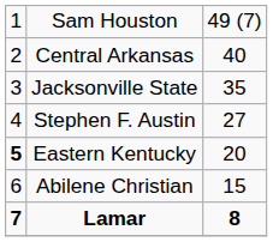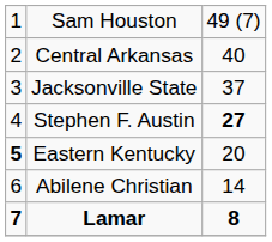 <table class="wikitable">
 <tr align="center">
 <td>1</td>
 <td>Sam Houston</td>
 <td>49 (7)</td>
 </tr>
 <tr align="center">
 <td>2</td>
 <td>Central Arkansas</td>
 <td>40</td>
 </tr>
 <tr align="center">
 <td>3</td>
 <td>Jacksonville State</td>
-<td>35</td>
+<td>37</td>
 </tr>
 <tr align="center">
 <td>4</td>
 <td>Stephen F. Austin</td>
-<td>27</td>
+<td><strong>27</strong></td>
 </tr>
 <tr align="center">
 <td><strong>5</strong></td>
 <td>Eastern Kentucky</td>
 <td>20</td>
 </tr>
 <tr align="center">
 <td>6</td>
 <td>Abilene Christian</td>
-<td>15</td>
+<td>14</td>
 </tr>
 <tr align="center">
 <td><strong>7</strong></td>
 <td><strong>Lamar</strong></td>
 <td><strong>8</strong></td>
 </tr>
 <tr align="center">
 </tr>
 </table>
